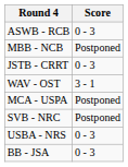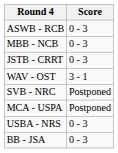 <table class="wikitable">
 <tr>
 <th>Round 4</th>
 <th>Score</th>
 </tr>
 <tr>
 <td>ASWB - RCB</td>
 <td>0 - 3</td>
 </tr>
 <tr>
 <td>MBB - NCB</td>
-<td>Postponed</td>
+<td>0 - 3</td>
 </tr>
 <tr>
 <td>JSTB - CRRT</td>
 <td>0 - 3</td>
 </tr>
 <tr>
 <td>WAV - OST</td>
 <td>3 - 1</td>
 </tr>
 <tr>
-<td>MCA - USPA</td>
+<td>SVB - NRC</td>
 <td>Postponed</td>
 </tr>
 <tr>
-<td>SVB - NRC</td>
+<td>MCA - USPA</td>
 <td>Postponed</td>
 </tr>
 <tr>
 <td>USBA - NRS</td>
 <td>0 - 3</td>
 </tr>
 <tr>
 <td>BB - JSA</td>
 <td>0 - 3</td>
 </tr>
 </table>
